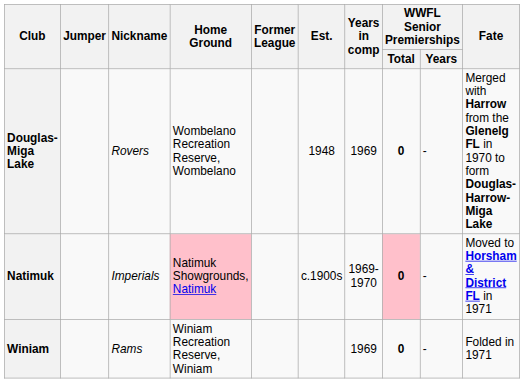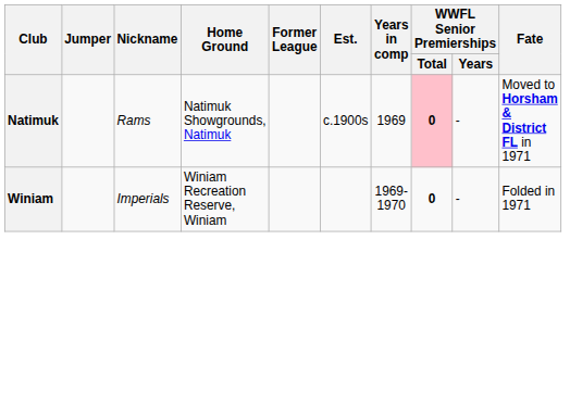 <table class="wikitable sortable">
 <tr>
 <th rowspan="2">Club</th>
 <th rowspan="2">Jumper</th>
 <th rowspan="2">Nickname</th>
 <th rowspan="2">Home Ground</th>
 <th rowspan="2">Former League</th>
 <th rowspan="2">Est.</th>
 <th rowspan="2">Years in comp</th>
 <th colspan="2">WWFL Senior Premierships</th>
 <th rowspan="2">Fate</th>
 </tr>
 <tr>
 <th>Total</th>
 <th>Years</th>
 </tr>
 <tr>
-<th style="text-align:left">Douglas-Miga Lake</th>
-<td></td>
-<td><em>Rovers</em></td>
-<td>Wombelano Recreation Reserve, Wombelano</td>
-<td style="text-align:center;"></td>
-<td style="text-align:center;">1948</td>
-<td style="text-align:center;">1969</td>
-<td style="text-align:center;"><strong>0</strong></td>
-<td>-</td>
-<td>Merged with <strong>Harrow</strong> from the <strong>Glenelg FL</strong> in 1970 to form <strong>Douglas-Harrow-Miga Lake</strong></td>
-</tr>
-<tr>
 <th style="text-align:left">Natimuk</th>
 <td></td>
-<td><em>Imperials</em></td>
-<td style="background: pink;">Natimuk Showgrounds, <a href='#'>Natimuk</a></td>
+<td><em>Rams</em></td>
+<td>Natimuk Showgrounds, <a href='#'>Natimuk</a></td>
 <td style="text-align:center;"></td>
 <td style="text-align:center;">c.1900s</td>
-<td style="text-align:center;">1969-1970</td>
+<td style="text-align:center;">1969</td>
 <td style="background: pink; text-align:center;"><strong>0</strong></td>
 <td>-</td>
 <td>Moved to <a href='#'><strong>Horsham & District FL</strong></a> in 1971</td>
 </tr>
 <tr>
 <th style="text-align:left">Winiam</th>
 <td></td>
-<td><em>Rams</em></td>
+<td><em>Imperials</em></td>
 <td>Winiam Recreation Reserve, Winiam</td>
 <td style="text-align:center;"></td>
 <td style="text-align:center;"></td>
-<td style="text-align:center;">1969</td>
+<td style="text-align:center;">1969-1970</td>
 <td style="text-align:center;"><strong>0</strong></td>
 <td>-</td>
 <td>Folded in 1971</td>
 </tr>
 </table>
